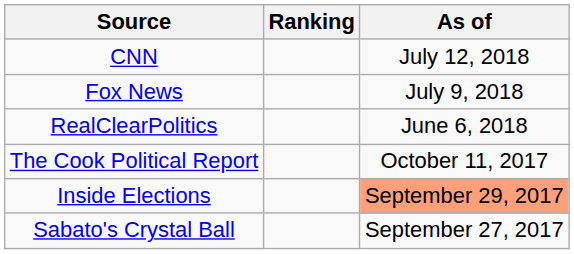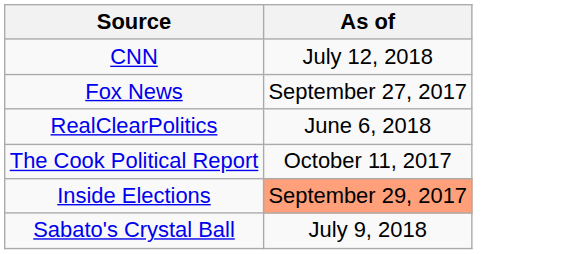 <table class="wikitable" style="text-align:center">
 <tr>
 <th>Source</th>
-<th>Ranking</th>
 <th>As of</th>
 </tr>
 <tr>
 <td><a href='#'>CNN</a></td>
-<td></td>
 <td>July 12, 2018</td>
 </tr>
 <tr>
 <td><a href='#'>Fox News</a></td>
-<td></td>
-<td>July 9, 2018</td>
+<td>September 27, 2017</td>
 </tr>
 <tr>
 <td><a href='#'>RealClearPolitics</a></td>
-<td></td>
 <td>June 6, 2018</td>
 </tr>
 <tr>
 <td><a href='#'>The Cook Political Report</a></td>
-<td></td>
 <td>October 11, 2017</td>
 </tr>
 <tr>
 <td><a href='#'>Inside Elections</a></td>
-<td></td>
 <td style="background: lightsalmon;">September 29, 2017</td>
 </tr>
 <tr>
 <td><a href='#'>Sabato's Crystal Ball</a></td>
-<td></td>
-<td>September 27, 2017</td>
+<td>July 9, 2018</td>
 </tr>
 </table>
